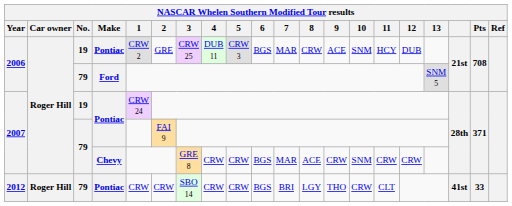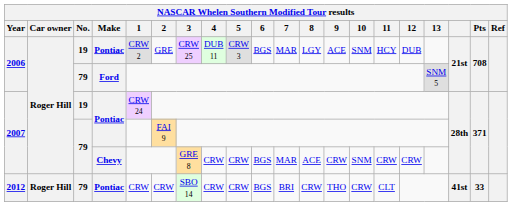 <table class="wikitable" style="text-align:center; font-size:75%">
 <tr>
 <th colspan=23><a href='#'>NASCAR Whelen Southern Modified Tour</a> results</th>
 </tr>
 <tr>
 <th>Year</th>
 <th>Car owner</th>
 <th>No.</th>
 <th>Make</th>
 <th>1</th>
 <th>2</th>
 <th>3</th>
 <th>4</th>
 <th>5</th>
 <th>6</th>
 <th>7</th>
 <th>8</th>
 <th>9</th>
 <th>10</th>
 <th>11</th>
 <th>12</th>
 <th>13</th>
 <th></th>
 <th>Pts</th>
 <th>Ref</th>
 </tr>
 <tr>
 <th rowspan=2><a href='#'>2006</a></th>
 <th rowspan=5>Roger Hill</th>
 <th>19</th>
 <th><a href='#'>Pontiac</a></th>
 <td style="background:#DFDFDF;"><a href='#'>CRW</a><br><small>2</small></td>
 <td><a href='#'>GRE</a></td>
 <td style="background:#EFCFFF;"><a href='#'>CRW</a><br><small>25</small></td>
 <td style="background:#DFFFDF;"><a href='#'>DUB</a><br><small>11</small></td>
 <td style="background:#DFDFDF;"><a href='#'>CRW</a><br><small>3</small></td>
 <td><a href='#'>BGS</a></td>
 <td><a href='#'>MAR</a></td>
-<td><a href='#'>CRW</a></td>
+<td><a href='#'>LGY</a></td>
 <td><a href='#'>ACE</a></td>
 <td><a href='#'>SNM</a></td>
 <td><a href='#'>HCY</a></td>
 <td><a href='#'>DUB</a></td>
 <td></td>
 <th rowspan=2>21st</th>
 <th rowspan=2>708</th>
 <th rowspan=2></th>
 </tr>
 <tr>
 <th>79</th>
 <th><a href='#'>Ford</a></th>
 <td colspan=12></td>
 <td style="background:#DFDFDF;"><a href='#'>SNM</a><br><small>5</small></td>
 </tr>
 <tr>
 <th rowspan=3><a href='#'>2007</a></th>
 <th>19</th>
 <th rowspan=2><a href='#'>Pontiac</a></th>
 <td style="background:#EFCFFF;"><a href='#'>CRW</a><br><small>24</small></td>
 <td colspan=12></td>
 <th rowspan=3>28th</th>
 <th rowspan=3>371</th>
 <th rowspan=3></th>
 </tr>
 <tr>
 <th rowspan=2>79</th>
 <td></td>
 <td style="background:#FFDF9F;"><a href='#'>FAI</a><br><small>9</small></td>
 <td colspan=11></td>
 </tr>
 <tr>
 <th><a href='#'>Chevy</a></th>
 <td colspan=2></td>
 <td style="background:#FFDF9F;"><a href='#'>GRE</a><br><small>8</small></td>
 <td><a href='#'>CRW</a></td>
 <td><a href='#'>CRW</a></td>
 <td><a href='#'>BGS</a></td>
 <td><a href='#'>MAR</a></td>
 <td><a href='#'>ACE</a></td>
 <td><a href='#'>CRW</a></td>
 <td><a href='#'>SNM</a></td>
 <td><a href='#'>CRW</a></td>
 <td><a href='#'>CRW</a></td>
 <td></td>
 </tr>
 <tr>
 <th><a href='#'>2012</a></th>
 <th>Roger Hill</th>
 <th>79</th>
 <th><a href='#'>Pontiac</a></th>
 <td><a href='#'>CRW</a></td>
 <td><a href='#'>CRW</a></td>
 <td style="background:#DFFFDF;"><a href='#'>SBO</a><br><small>14</small></td>
 <td><a href='#'>CRW</a></td>
 <td><a href='#'>CRW</a></td>
 <td><a href='#'>BGS</a></td>
 <td><a href='#'>BRI</a></td>
-<td><a href='#'>LGY</a></td>
+<td><a href='#'>CRW</a></td>
 <td><a href='#'>THO</a></td>
 <td><a href='#'>CRW</a></td>
 <td><a href='#'>CLT</a></td>
 <td colspan=2></td>
 <th>41st</th>
 <th>33</th>
 <th></th>
 </tr>
 </table>
